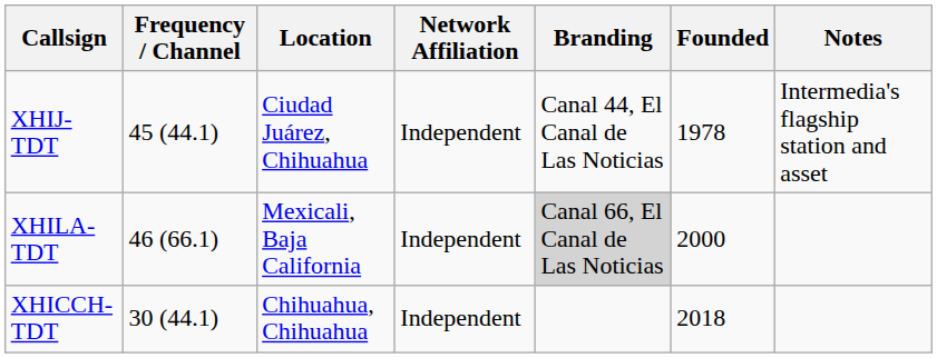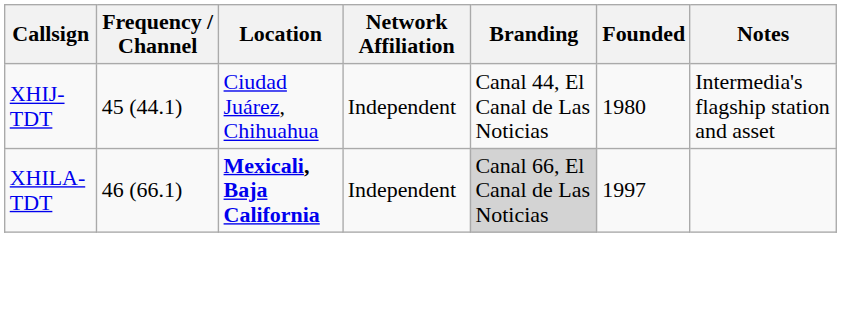 <table class="wikitable sortable">
 <tr>
 <th>Callsign</th>
 <th>Frequency / Channel</th>
 <th>Location</th>
 <th>Network Affiliation</th>
 <th>Branding</th>
 <th>Founded</th>
 <th>Notes</th>
 </tr>
 <tr>
 <td><a href='#'>XHIJ-TDT</a></td>
 <td>45 (44.1)</td>
 <td><a href='#'>Ciudad Juárez</a>, <a href='#'>Chihuahua</a></td>
 <td>Independent</td>
 <td>Canal 44, El Canal de Las Noticias</td>
-<td>1978</td>
+<td>1980</td>
 <td>Intermedia's flagship station and asset</td>
 </tr>
 <tr>
 <td><a href='#'>XHILA-TDT</a></td>
 <td>46 (66.1)</td>
-<td><a href='#'>Mexicali</a>, <a href='#'>Baja California</a></td>
+<td><strong><a href='#'>Mexicali</a>, <a href='#'>Baja California</a></strong></td>
 <td>Independent</td>
 <td style="background: lightgrey;">Canal 66, El Canal de Las Noticias</td>
-<td>2000</td>
-<td></td>
-</tr>
-<tr>
-<td><a href='#'>XHICCH-TDT</a></td>
-<td>30 (44.1)</td>
-<td><a href='#'>Chihuahua</a>, <a href='#'>Chihuahua</a></td>
-<td>Independent</td>
-<td></td>
-<td>2018</td>
+<td>1997</td>
 <td></td>
 </tr>
 </table>
